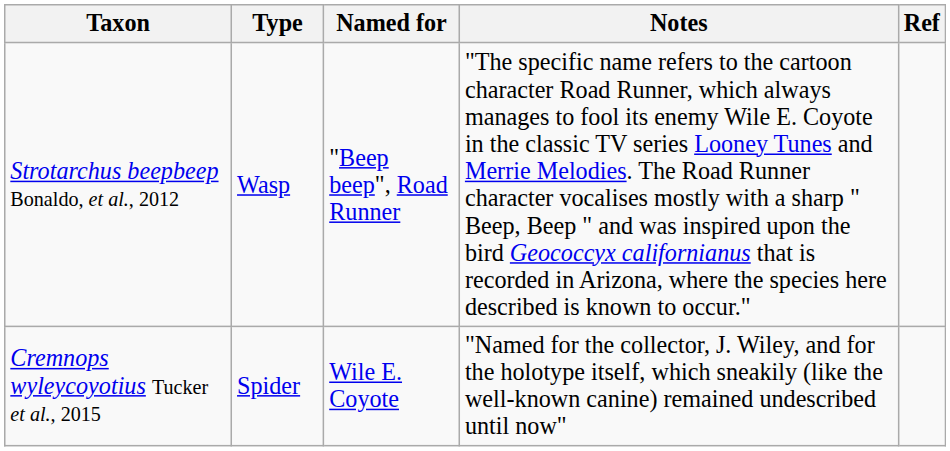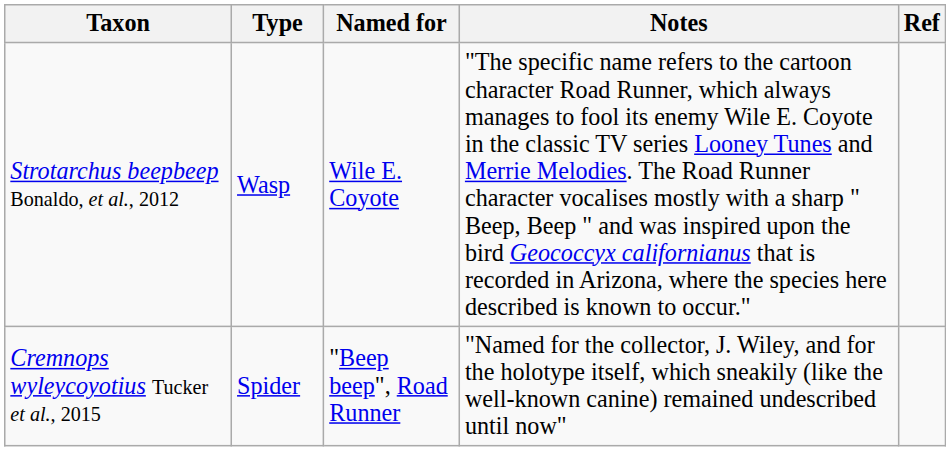 <table class="wikitable sortable" width="100%">
 <tr>
 <th style="width:25%;">Taxon</th>
 <th style="width:10%;">Type</th>
 <th style="width:15%;">Named for</th>
 <th style="width:50%;">Notes</th>
 <th class="unsortable">Ref</th>
 </tr>
 <tr>
 <td><em><a href='#'>Strotarchus beepbeep</a></em> <small>Bonaldo, <em>et al.</em>, 2012</small></td>
 <td><a href='#'>Wasp</a></td>
-<td>"<a href='#'>Beep beep</a>", <a href='#'>Road Runner</a></td>
+<td><a href='#'>Wile E. Coyote</a></td>
 <td>"The specific name refers to the cartoon character Road Runner, which always manages to fool its enemy Wile E. Coyote in the classic TV series <a href='#'>Looney Tunes</a> and <a href='#'>Merrie Melodies</a>. The Road Runner character vocalises mostly with a sharp " Beep, Beep " and was inspired upon the bird <em><a href='#'>Geococcyx californianus</a></em> that is recorded in Arizona, where the species here described is known to occur."</td>
 <td></td>
 </tr>
 <tr>
 <td><em><a href='#'>Cremnops wyleycoyotius</a></em> <small>Tucker <em>et al.,</em> 2015</small></td>
 <td><a href='#'>Spider</a></td>
-<td><a href='#'>Wile E. Coyote</a></td>
+<td>"<a href='#'>Beep beep</a>", <a href='#'>Road Runner</a></td>
 <td>"Named for the collector, J. Wiley, and for the holotype itself, which sneakily (like the well-known canine) remained undescribed until now"</td>
 <td></td>
 </tr>
 </table>
